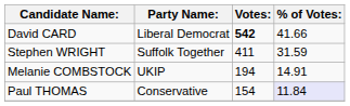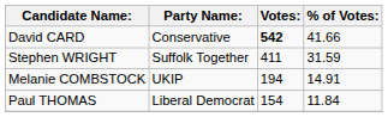 <table class="wikitable">
 <tr>
 <th>Candidate Name:</th>
 <th>Party Name:</th>
 <th>Votes:</th>
 <th>% of Votes:</th>
 </tr>
 <tr>
 <td>David CARD</td>
-<td>Liberal Democrat</td>
+<td>Conservative</td>
 <td><strong>542</strong></td>
 <td>41.66</td>
 </tr>
 <tr>
 <td>Stephen WRIGHT</td>
 <td>Suffolk Together</td>
 <td>411</td>
 <td>31.59</td>
 </tr>
 <tr>
 <td>Melanie COMBSTOCK</td>
 <td>UKIP</td>
 <td>194</td>
 <td>14.91</td>
 </tr>
 <tr>
 <td>Paul THOMAS</td>
-<td>Conservative</td>
+<td>Liberal Democrat</td>
 <td>154</td>
-<td style="background: lavender;">11.84</td>
+<td>11.84</td>
 </tr>
 <tr>
 </tr>
 </table>
